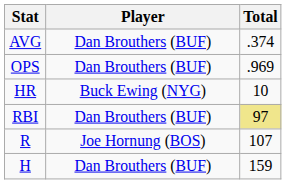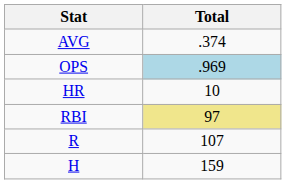 <table class="wikitable" style="text-align:center;">
 <tr>
 <th style="width:15%;">Stat</th>
-<th>Player</th>
 <th style="width:15%;">Total</th>
 </tr>
 <tr>
 <td><a href='#'>AVG</a></td>
-<td><a href='#'>Dan Brouthers</a> (<a href='#'>BUF</a>)</td>
 <td>.374</td>
 </tr>
 <tr>
 <td><a href='#'>OPS</a></td>
-<td><a href='#'>Dan Brouthers</a> (<a href='#'>BUF</a>)</td>
-<td>.969</td>
+<td style="background: lightblue;">.969</td>
 </tr>
 <tr>
 <td><a href='#'>HR</a></td>
-<td><a href='#'>Buck Ewing</a> (<a href='#'>NYG</a>)</td>
 <td>10</td>
 </tr>
 <tr>
 <td><a href='#'>RBI</a></td>
-<td><a href='#'>Dan Brouthers</a> (<a href='#'>BUF</a>)</td>
 <td style="background: khaki;">97</td>
 </tr>
 <tr>
 <td><a href='#'>R</a></td>
-<td><a href='#'>Joe Hornung</a> (<a href='#'>BOS</a>)</td>
 <td>107</td>
 </tr>
 <tr>
 <td><a href='#'>H</a></td>
-<td><a href='#'>Dan Brouthers</a> (<a href='#'>BUF</a>)</td>
 <td>159</td>
 </tr>
 </table>
